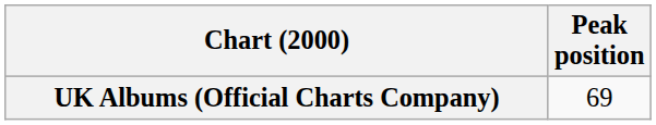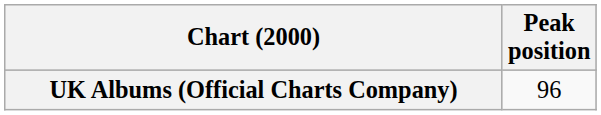 <table class="wikitable plainrowheaders" border="1">
 <tr>
 <th scope="col" style="width:20em;">Chart (2000)</th>
 <th scope="col">Peak<br>position</th>
 </tr>
 <tr>
 <th scope="row">UK Albums (Official Charts Company)</th>
-<td align="center">69</td>
+<td align="center">96</td>
 </tr>
 </table>
